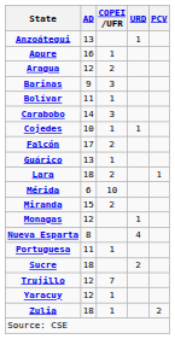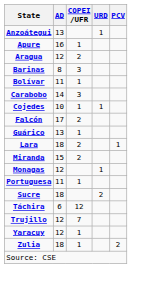 <table class=" wikitable sortable" style="text-align:center; font-size:85%">
 <tr>
 <th>State</th>
 <th><a href='#'>AD</a></th>
 <th><a href='#'>COPEI</a><br>/UFR</th>
 <th><a href='#'>URD</a></th>
 <th><a href='#'>PCV</a></th>
 </tr>
 <tr>
 <td><strong><a href='#'>Anzoátegui</a></strong></td>
 <td>13</td>
 <td></td>
 <td>1</td>
 <td></td>
 </tr>
 <tr>
 <td><strong><a href='#'>Apure</a></strong></td>
 <td>16</td>
 <td>1</td>
 <td></td>
 <td></td>
 </tr>
 <tr>
 <td><strong><a href='#'>Aragua</a></strong></td>
 <td>12</td>
 <td>2</td>
 <td></td>
 <td></td>
 </tr>
 <tr>
 <td><strong><a href='#'>Barinas</a></strong></td>
-<td>9</td>
+<td>8</td>
 <td>3</td>
 <td></td>
 <td></td>
 </tr>
 <tr>
 <td><strong><a href='#'>Bolívar</a></strong></td>
 <td>11</td>
 <td>1</td>
 <td></td>
 <td></td>
 </tr>
 <tr>
 <td><strong><a href='#'>Carabobo</a></strong></td>
 <td>14</td>
 <td>3</td>
 <td></td>
 <td></td>
 </tr>
 <tr>
 <td><strong><a href='#'>Cojedes</a></strong></td>
 <td>10</td>
 <td>1</td>
 <td>1</td>
 <td></td>
 </tr>
 <tr>
 <td><strong><a href='#'>Falcón</a></strong></td>
 <td>17</td>
 <td>2</td>
 <td></td>
 <td></td>
 </tr>
 <tr>
 <td><strong><a href='#'>Guárico</a></strong></td>
 <td>13</td>
 <td>1</td>
 <td></td>
 <td></td>
 </tr>
 <tr>
 <td><strong><a href='#'>Lara</a></strong></td>
 <td>18</td>
 <td>2</td>
 <td></td>
 <td>1</td>
 </tr>
 <tr>
-<td><strong><a href='#'>Mérida</a></strong></td>
-<td>6</td>
-<td>10</td>
-<td></td>
-<td></td>
-</tr>
-<tr>
 <td><strong><a href='#'>Miranda</a></strong></td>
 <td>15</td>
 <td>2</td>
 <td></td>
 <td></td>
 </tr>
 <tr>
 <td><strong><a href='#'>Monagas</a></strong></td>
 <td>12</td>
 <td></td>
 <td>1</td>
 <td></td>
 </tr>
 <tr>
-<td><strong><a href='#'>Nueva Esparta</a></strong></td>
-<td>8</td>
-<td></td>
-<td>4</td>
-<td></td>
-</tr>
-<tr>
 <td><strong><a href='#'>Portuguesa</a></strong></td>
 <td>11</td>
 <td>1</td>
 <td></td>
 <td></td>
 </tr>
 <tr>
 <td><strong><a href='#'>Sucre</a></strong></td>
 <td>18</td>
 <td></td>
 <td>2</td>
+<td></td>
+</tr>
+<tr>
+<td><strong><a href='#'>Táchira</a></strong></td>
+<td>6</td>
+<td>12</td>
+<td></td>
 <td></td>
 </tr>
 <tr>
 <td><strong><a href='#'>Trujillo</a></strong></td>
 <td>12</td>
 <td>7</td>
 <td></td>
 <td></td>
 </tr>
 <tr>
 <td><strong><a href='#'>Yaracuy</a></strong></td>
 <td>12</td>
 <td>1</td>
 <td></td>
 <td></td>
 </tr>
 <tr>
 <td><strong><a href='#'>Zulia</a></strong></td>
 <td>18</td>
 <td>1</td>
 <td></td>
 <td>2</td>
 </tr>
 <tr>
 <td align=left colspan=5>Source: CSE</td>
 </tr>
 </table>
